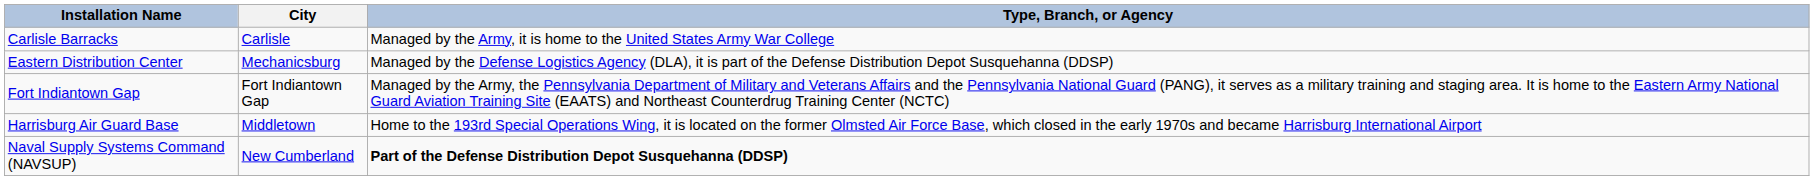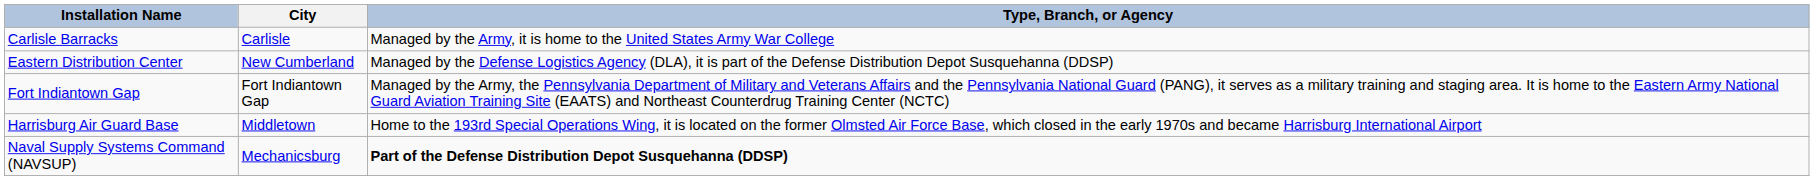 <table class="wikitable" style="width:100%;">
 <tr>
 <th style="background:LightSteelBlue; color:black;">Installation Name</th>
 <th syyle="background:LightSteelBlue; color:black;">City</th>
 <th style="background:LightSteelBlue; color:black;">Type, Branch, or Agency</th>
 </tr>
 <tr>
 <td><a href='#'>Carlisle Barracks</a></td>
 <td><a href='#'>Carlisle</a></td>
 <td>Managed by the <a href='#'>Army</a>, it is home to the <a href='#'>United States Army War College</a></td>
 </tr>
 <tr>
 <td><a href='#'>Eastern Distribution Center</a></td>
-<td><a href='#'>Mechanicsburg</a></td>
+<td><a href='#'>New Cumberland</a></td>
 <td>Managed by the <a href='#'>Defense Logistics Agency</a> (DLA), it is part of the Defense Distribution Depot Susquehanna (DDSP)</td>
 </tr>
 <tr>
 <td><a href='#'>Fort Indiantown Gap</a></td>
 <td>Fort Indiantown Gap</td>
 <td>Managed by the Army, the <a href='#'>Pennsylvania Department of Military and Veterans Affairs</a> and the <a href='#'>Pennsylvania National Guard</a> (PANG), it serves as a military training and staging area. It is home to the <a href='#'>Eastern Army National Guard Aviation Training Site</a> (EAATS) and Northeast Counterdrug Training Center (NCTC)</td>
 </tr>
 <tr>
 <td><a href='#'>Harrisburg Air Guard Base</a></td>
 <td><a href='#'>Middletown</a></td>
 <td>Home to the <a href='#'>193rd Special Operations Wing</a>, it is located on the former <a href='#'>Olmsted Air Force Base</a>, which closed in the early 1970s and became <a href='#'>Harrisburg International Airport</a></td>
 </tr>
 <tr>
 <td><a href='#'>Naval Supply Systems Command</a> (NAVSUP)</td>
-<td><a href='#'>New Cumberland</a></td>
+<td><a href='#'>Mechanicsburg</a></td>
 <td><strong>Part of the Defense Distribution Depot Susquehanna (DDSP)</strong></td>
 </tr>
 </table>
